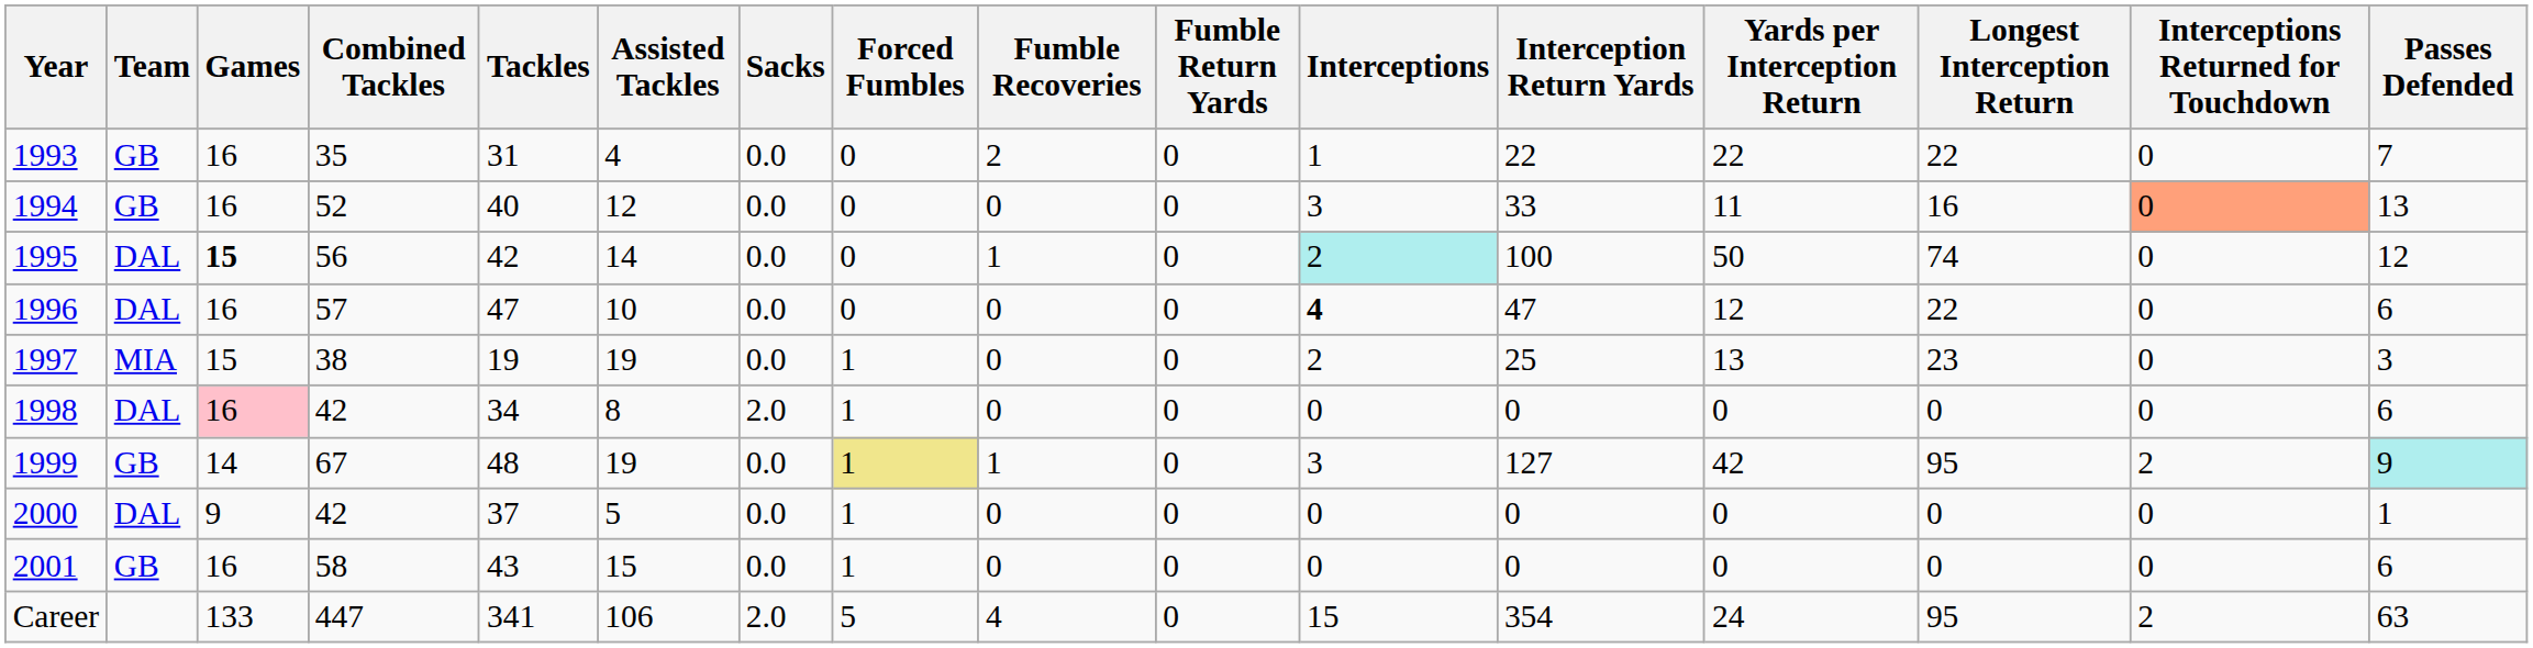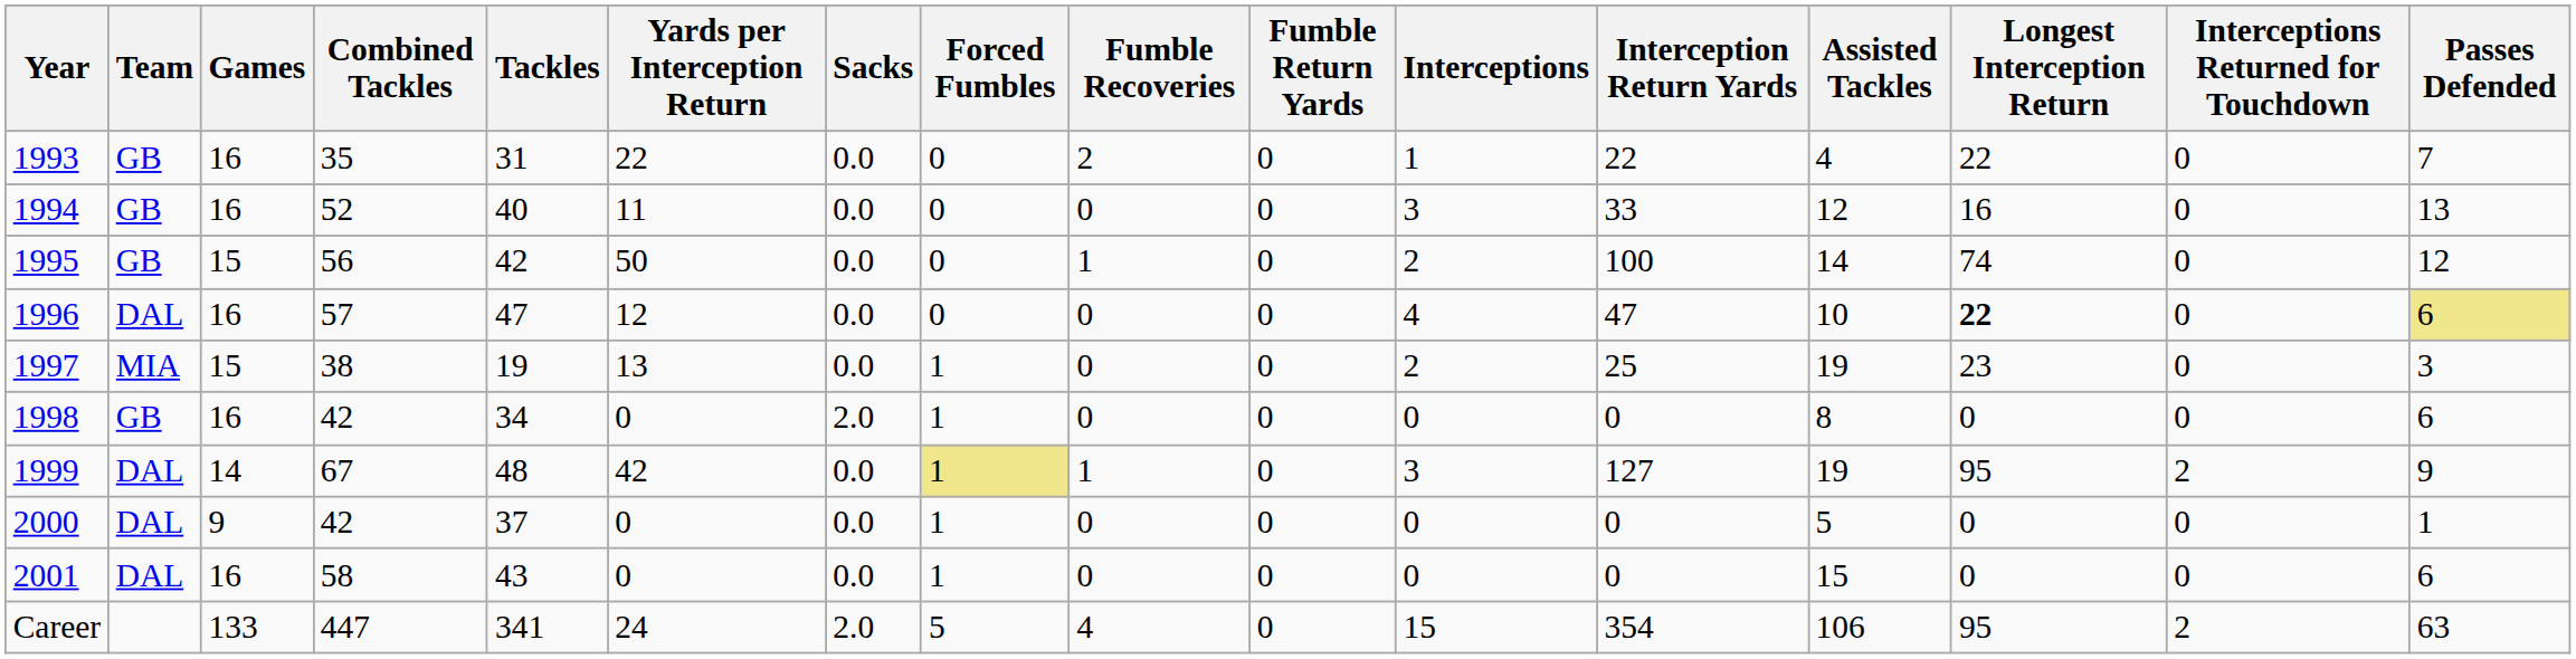 <table class="wikitable">
 <tr>
 <th>Year</th>
 <th>Team</th>
 <th>Games</th>
 <th>Combined Tackles</th>
 <th>Tackles</th>
-<th>Assisted Tackles</th>
+<th>Yards per Interception Return</th>
 <th>Sacks</th>
 <th>Forced Fumbles</th>
 <th>Fumble Recoveries</th>
 <th>Fumble Return Yards</th>
 <th>Interceptions</th>
 <th>Interception Return Yards</th>
-<th>Yards per Interception Return</th>
+<th>Assisted Tackles</th>
 <th>Longest Interception Return</th>
 <th>Interceptions Returned for Touchdown</th>
 <th>Passes Defended</th>
 </tr>
 <tr>
 <td><a href='#'>1993</a></td>
 <td><a href='#'>GB</a></td>
 <td>16</td>
 <td>35</td>
 <td>31</td>
-<td>4</td>
+<td>22</td>
 <td>0.0</td>
 <td>0</td>
 <td>2</td>
 <td>0</td>
 <td>1</td>
 <td>22</td>
-<td>22</td>
+<td>4</td>
 <td>22</td>
 <td>0</td>
 <td>7</td>
 </tr>
 <tr>
 <td><a href='#'>1994</a></td>
 <td><a href='#'>GB</a></td>
 <td>16</td>
 <td>52</td>
 <td>40</td>
-<td>12</td>
+<td>11</td>
 <td>0.0</td>
 <td>0</td>
 <td>0</td>
 <td>0</td>
 <td>3</td>
 <td>33</td>
-<td>11</td>
+<td>12</td>
 <td>16</td>
-<td style="background: lightsalmon;">0</td>
+<td>0</td>
 <td>13</td>
 </tr>
 <tr>
 <td><a href='#'>1995</a></td>
-<td><a href='#'>DAL</a></td>
-<td><strong>15</strong></td>
+<td><a href='#'>GB</a></td>
+<td>15</td>
 <td>56</td>
 <td>42</td>
-<td>14</td>
+<td>50</td>
 <td>0.0</td>
 <td>0</td>
 <td>1</td>
 <td>0</td>
-<td style="background: paleturquoise;">2</td>
+<td>2</td>
 <td>100</td>
-<td>50</td>
+<td>14</td>
 <td>74</td>
 <td>0</td>
 <td>12</td>
 </tr>
 <tr>
 <td><a href='#'>1996</a></td>
 <td><a href='#'>DAL</a></td>
 <td>16</td>
 <td>57</td>
 <td>47</td>
-<td>10</td>
+<td>12</td>
 <td>0.0</td>
 <td>0</td>
 <td>0</td>
 <td>0</td>
-<td><strong>4</strong></td>
+<td>4</td>
 <td>47</td>
-<td>12</td>
-<td>22</td>
+<td>10</td>
+<td><strong>22</strong></td>
 <td>0</td>
-<td>6</td>
+<td style="background: khaki;">6</td>
 </tr>
 <tr>
 <td><a href='#'>1997</a></td>
 <td><a href='#'>MIA</a></td>
 <td>15</td>
 <td>38</td>
 <td>19</td>
-<td>19</td>
+<td>13</td>
 <td>0.0</td>
 <td>1</td>
 <td>0</td>
 <td>0</td>
 <td>2</td>
 <td>25</td>
-<td>13</td>
+<td>19</td>
 <td>23</td>
 <td>0</td>
 <td>3</td>
 </tr>
 <tr>
 <td><a href='#'>1998</a></td>
-<td><a href='#'>DAL</a></td>
-<td style="background: pink;">16</td>
+<td><a href='#'>GB</a></td>
+<td>16</td>
 <td>42</td>
 <td>34</td>
-<td>8</td>
+<td>0</td>
 <td>2.0</td>
 <td>1</td>
 <td>0</td>
 <td>0</td>
 <td>0</td>
 <td>0</td>
-<td>0</td>
+<td>8</td>
 <td>0</td>
 <td>0</td>
 <td>6</td>
 </tr>
 <tr>
 <td><a href='#'>1999</a></td>
-<td><a href='#'>GB</a></td>
+<td><a href='#'>DAL</a></td>
 <td>14</td>
 <td>67</td>
 <td>48</td>
-<td>19</td>
+<td>42</td>
 <td>0.0</td>
 <td style="background: khaki;">1</td>
 <td>1</td>
 <td>0</td>
 <td>3</td>
 <td>127</td>
-<td>42</td>
+<td>19</td>
 <td>95</td>
 <td>2</td>
-<td style="background: paleturquoise;">9</td>
+<td>9</td>
 </tr>
 <tr>
 <td><a href='#'>2000</a></td>
 <td><a href='#'>DAL</a></td>
 <td>9</td>
 <td>42</td>
 <td>37</td>
-<td>5</td>
+<td>0</td>
 <td>0.0</td>
 <td>1</td>
 <td>0</td>
 <td>0</td>
 <td>0</td>
 <td>0</td>
-<td>0</td>
+<td>5</td>
 <td>0</td>
 <td>0</td>
 <td>1</td>
 </tr>
 <tr>
 <td><a href='#'>2001</a></td>
-<td><a href='#'>GB</a></td>
+<td><a href='#'>DAL</a></td>
 <td>16</td>
 <td>58</td>
 <td>43</td>
-<td>15</td>
+<td>0</td>
 <td>0.0</td>
 <td>1</td>
 <td>0</td>
 <td>0</td>
 <td>0</td>
 <td>0</td>
-<td>0</td>
+<td>15</td>
 <td>0</td>
 <td>0</td>
 <td>6</td>
 </tr>
 <tr>
 <td>Career</td>
 <td></td>
 <td>133</td>
 <td>447</td>
 <td>341</td>
-<td>106</td>
+<td>24</td>
 <td>2.0</td>
 <td>5</td>
 <td>4</td>
 <td>0</td>
 <td>15</td>
 <td>354</td>
-<td>24</td>
+<td>106</td>
 <td>95</td>
 <td>2</td>
 <td>63</td>
 </tr>
 </table>
